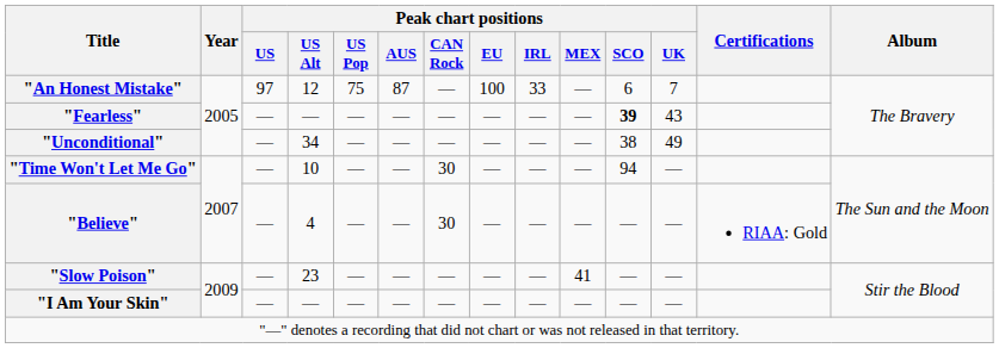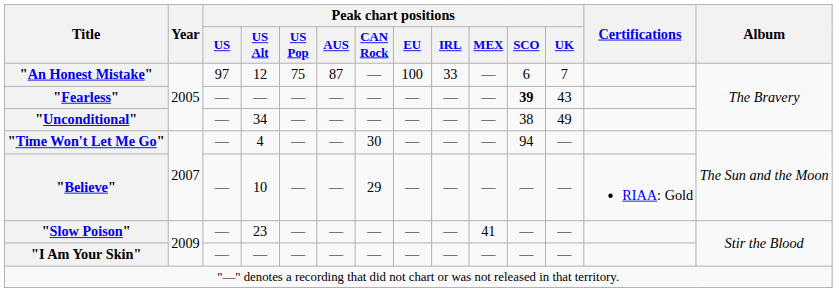 <table class="wikitable plainrowheaders" style="text-align:center;">
 <tr>
 <th scope="col" rowspan="2">Title</th>
 <th scope="col" rowspan="2">Year</th>
 <th scope="col" colspan="10">Peak chart positions</th>
 <th scope="col" rowspan="2"><a href='#'>Certifications</a></th>
 <th scope="col" rowspan="2">Album</th>
 </tr>
 <tr>
 <th scope="col" style="width:2.5em;font-size:90%;"><a href='#'>US</a><br></th>
 <th scope="col" style="width:2.5em;font-size:90%;"><a href='#'>US<br>Alt</a><br></th>
 <th scope="col" style="width:2.5em;font-size:90%;"><a href='#'>US<br>Pop</a><br></th>
 <th scope="col" style="width:2.5em;font-size:90%;"><a href='#'>AUS</a><br></th>
 <th scope="col" style="width:2.5em;font-size:90%;"><a href='#'>CAN<br>Rock</a><br></th>
 <th scope="col" style="width:2.5em;font-size:90%;"><a href='#'>EU</a><br></th>
 <th scope="col" style="width:2.5em;font-size:90%;"><a href='#'>IRL</a><br></th>
 <th scope="col" style="width:2.5em;font-size:90%;"><a href='#'>MEX</a><br></th>
 <th scope="col" style="width:2.5em;font-size:90%;"><a href='#'>SCO</a><br></th>
 <th scope="col" style="width:2.5em;font-size:90%;"><a href='#'>UK</a><br></th>
 </tr>
 <tr>
 <th scope="row">"<a href='#'>An Honest Mistake</a>"</th>
 <td rowspan="3">2005</td>
 <td>97</td>
 <td>12</td>
 <td>75</td>
 <td>87</td>
 <td>—</td>
 <td>100</td>
 <td>33</td>
 <td>—</td>
 <td>6</td>
 <td>7</td>
 <td></td>
 <td rowspan="3"><em>The Bravery</em></td>
 </tr>
 <tr>
 <th scope="row">"<a href='#'>Fearless</a>"</th>
 <td>—</td>
 <td>—</td>
 <td>—</td>
 <td>—</td>
 <td>—</td>
 <td>—</td>
 <td>—</td>
 <td>—</td>
 <td><strong>39</strong></td>
 <td>43</td>
 <td></td>
 </tr>
 <tr>
 <th scope="row">"<a href='#'>Unconditional</a>"</th>
 <td>—</td>
 <td>34</td>
 <td>—</td>
 <td>—</td>
 <td>—</td>
 <td>—</td>
 <td>—</td>
 <td>—</td>
 <td>38</td>
 <td>49</td>
 <td></td>
 </tr>
 <tr>
 <th scope="row">"<a href='#'>Time Won't Let Me Go</a>"</th>
 <td rowspan="2">2007</td>
 <td>—</td>
-<td>10</td>
+<td>4</td>
 <td>—</td>
 <td>—</td>
 <td>30</td>
 <td>—</td>
 <td>—</td>
 <td>—</td>
 <td>94</td>
 <td>—</td>
 <td></td>
 <td rowspan="2"><em>The Sun and the Moon</em></td>
 </tr>
 <tr>
 <th scope="row">"<a href='#'>Believe</a>"</th>
 <td>—</td>
-<td>4</td>
+<td>10</td>
 <td>—</td>
 <td>—</td>
-<td>30</td>
+<td>29</td>
 <td>—</td>
 <td>—</td>
 <td>—</td>
 <td>—</td>
 <td>—</td>
 <td><br><ul><li><a href='#'>RIAA</a>: Gold</li></ul></td>
 </tr>
 <tr>
 <th scope="row">"<a href='#'>Slow Poison</a>"</th>
 <td rowspan="2">2009</td>
 <td>—</td>
 <td>23</td>
 <td>—</td>
 <td>—</td>
 <td>—</td>
 <td>—</td>
 <td>—</td>
 <td>41</td>
 <td>—</td>
 <td>—</td>
 <td></td>
 <td rowspan="2"><em>Stir the Blood</em></td>
 </tr>
 <tr>
 <th scope="row">"I Am Your Skin"</th>
 <td>—</td>
 <td>—</td>
 <td>—</td>
 <td>—</td>
 <td>—</td>
 <td>—</td>
 <td>—</td>
 <td>—</td>
 <td>—</td>
 <td>—</td>
 <td></td>
 </tr>
 <tr>
 <td colspan="14" style="font-size:90%">"—" denotes a recording that did not chart or was not released in that territory.</td>
 </tr>
 </table>
